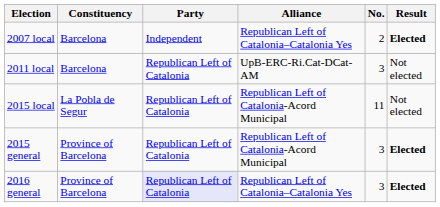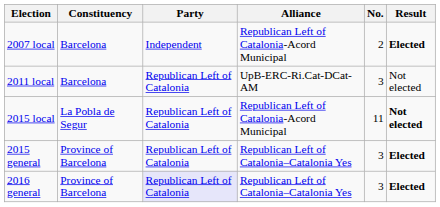 <table class="wikitable" style="text-align:left;">
 <tr>
 <th scope=col>Election</th>
 <th scope=col>Constituency</th>
 <th scope=col>Party</th>
 <th scope=col>Alliance</th>
 <th scope=col>No.</th>
 <th scope=col>Result</th>
 </tr>
 <tr>
 <td><a href='#'>2007 local</a></td>
 <td><a href='#'>Barcelona</a></td>
 <td><a href='#'>Independent</a></td>
-<td><a href='#'>Republican Left of Catalonia–Catalonia Yes</a></td>
+<td><a href='#'>Republican Left of Catalonia</a>-Acord Municipal</td>
 <td align=right>2</td>
 <td><strong>Elected</strong></td>
 </tr>
 <tr>
 <td><a href='#'>2011 local</a></td>
 <td><a href='#'>Barcelona</a></td>
 <td><a href='#'>Republican Left of Catalonia</a></td>
 <td>UpB-ERC-Ri.Cat-DCat-AM</td>
 <td align=right>3</td>
 <td>Not elected</td>
 </tr>
 <tr>
 <td><a href='#'>2015 local</a></td>
 <td><a href='#'>La Pobla de Segur</a></td>
 <td><a href='#'>Republican Left of Catalonia</a></td>
 <td><a href='#'>Republican Left of Catalonia</a>-Acord Municipal</td>
 <td align=right>11</td>
-<td>Not elected</td>
+<td><strong>Not elected</strong></td>
 </tr>
 <tr>
 <td><a href='#'>2015 general</a></td>
 <td><a href='#'>Province of Barcelona</a></td>
 <td><a href='#'>Republican Left of Catalonia</a></td>
-<td><a href='#'>Republican Left of Catalonia</a>-Acord Municipal</td>
+<td><a href='#'>Republican Left of Catalonia–Catalonia Yes</a></td>
 <td align=right>3</td>
 <td><strong>Elected</strong></td>
 </tr>
 <tr>
 <td><a href='#'>2016 general</a></td>
 <td><a href='#'>Province of Barcelona</a></td>
 <td style="background: lavender;"><a href='#'>Republican Left of Catalonia</a></td>
 <td><a href='#'>Republican Left of Catalonia–Catalonia Yes</a></td>
 <td align=right>3</td>
 <td><strong>Elected</strong></td>
 </tr>
 </table>
